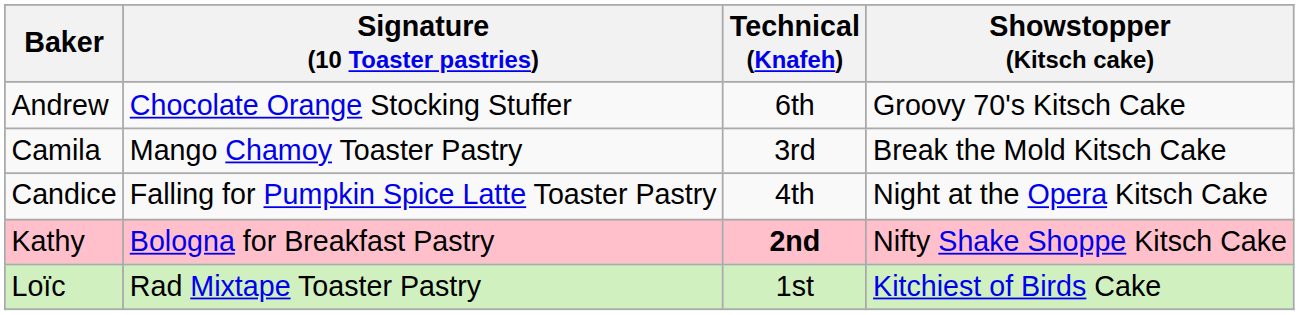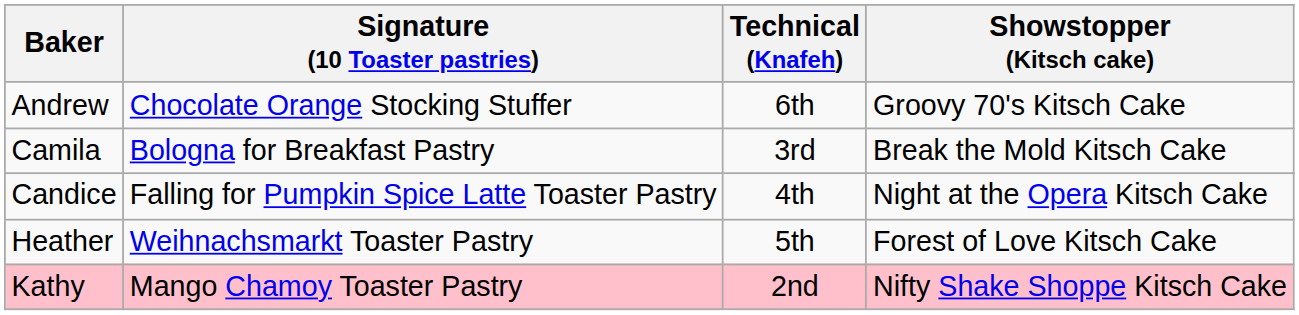 <table class="wikitable" style="text-align:center;">
 <tr>
 <th>Baker</th>
 <th>Signature<br><small>(10 <a href='#'>Toaster pastries</a>)</small></th>
 <th>Technical<br><small>(<a href='#'>Knafeh</a>)</small></th>
 <th>Showstopper<br><small>(Kitsch cake)</small></th>
 </tr>
 <tr>
 <td align="left">Andrew</td>
 <td align="left"><a href='#'>Chocolate Orange</a> Stocking Stuffer</td>
 <td>6th</td>
 <td align="left">Groovy 70's Kitsch Cake</td>
 </tr>
 <tr>
 <td align="left">Camila</td>
-<td align="left">Mango <a href='#'>Chamoy</a> Toaster Pastry</td>
+<td align="left"><a href='#'>Bologna</a> for Breakfast Pastry</td>
 <td>3rd</td>
 <td align="left">Break the Mold Kitsch Cake</td>
 </tr>
 <tr>
 <td align="left">Candice</td>
 <td align="left">Falling for <a href='#'>Pumpkin Spice Latte</a> Toaster Pastry</td>
 <td>4th</td>
 <td align="left">Night at the <a href='#'>Opera</a> Kitsch Cake</td>
 </tr>
+<tr>
+<td align="left">Heather</td>
+<td align="left"><a href='#'>Weihnachsmarkt</a> Toaster Pastry</td>
+<td>5th</td>
+<td align="left">Forest of Love Kitsch Cake</td>
+</tr>
 <tr bgcolor=pink>
 <td align="left">Kathy</td>
-<td align="left"><a href='#'>Bologna</a> for Breakfast Pastry</td>
-<td><strong>2nd</strong></td>
+<td align="left">Mango <a href='#'>Chamoy</a> Toaster Pastry</td>
+<td>2nd</td>
 <td align="left">Nifty <a href='#'>Shake Shoppe</a> Kitsch Cake</td>
 </tr>
-<tr style="background:#d0f0c0;">
-<td align="left">Loïc</td>
-<td align="left">Rad <a href='#'>Mixtape</a> Toaster Pastry</td>
-<td>1st</td>
-<td align="left"><a href='#'>Kitchiest of Birds</a> Cake</td>
-</tr>
 </table>
